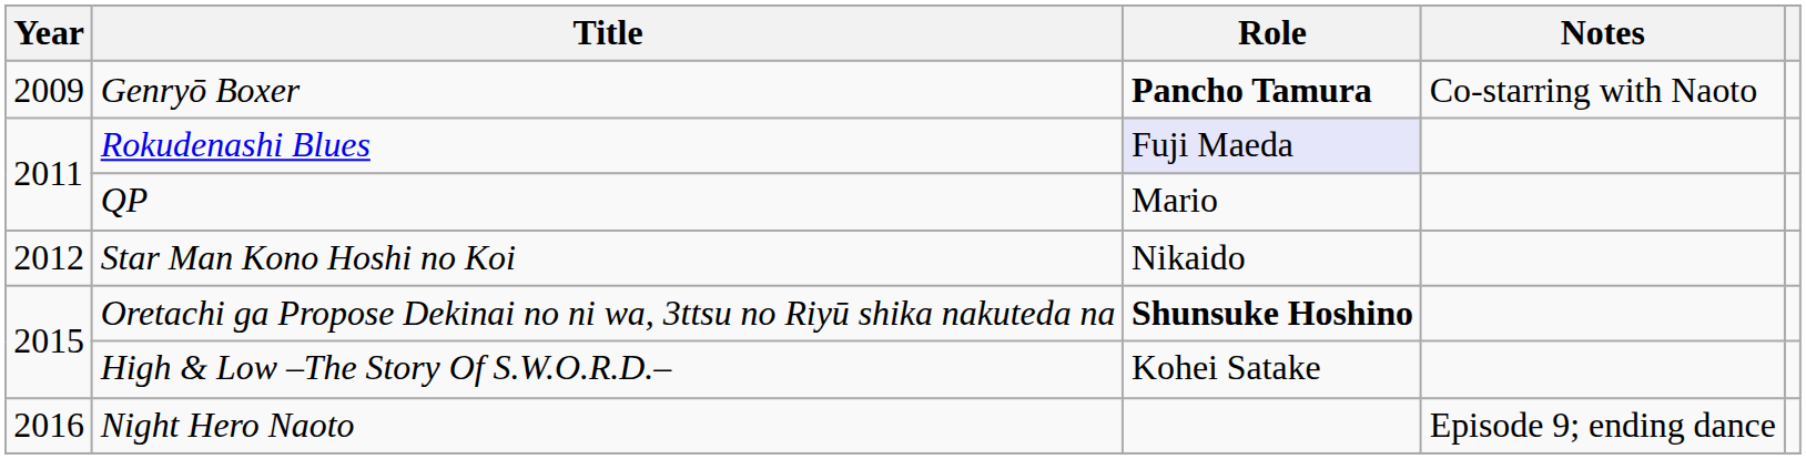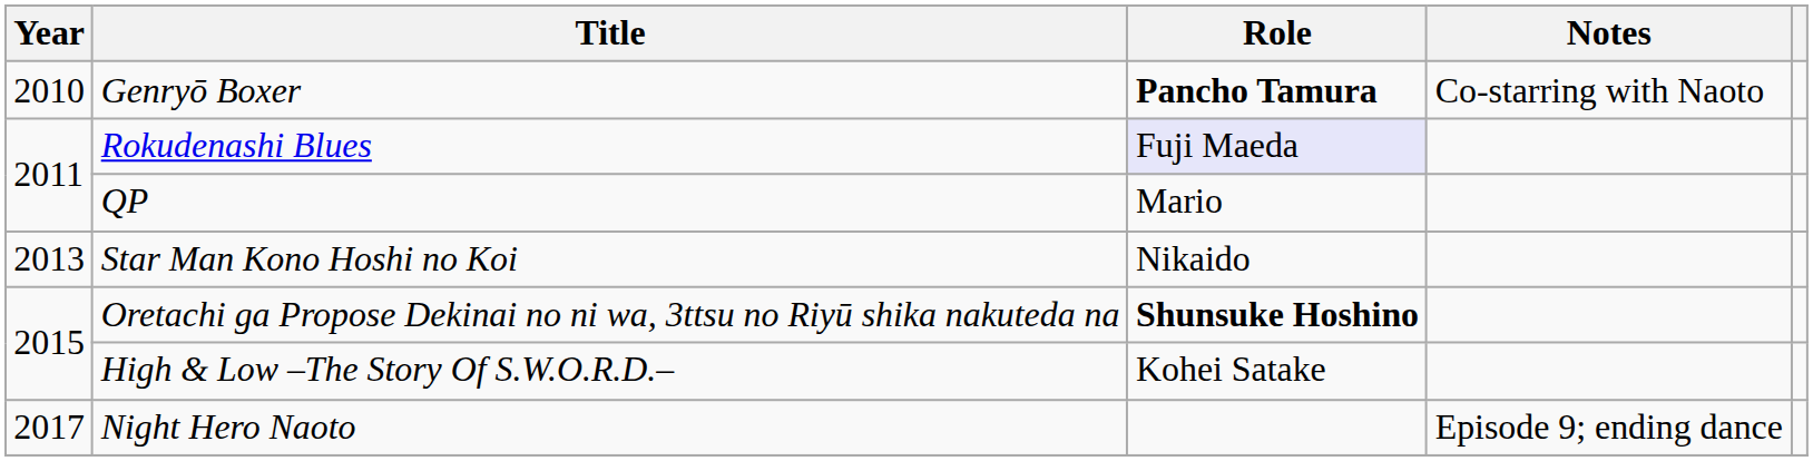 <table class="wikitable">
 <tr>
 <th>Year</th>
 <th>Title</th>
 <th>Role</th>
 <th>Notes</th>
 <th></th>
 </tr>
 <tr>
-<td>2009</td>
+<td>2010</td>
 <td><em>Genryō Boxer</em></td>
 <td><strong>Pancho Tamura</strong></td>
 <td>Co-starring with Naoto</td>
 <td></td>
 </tr>
 <tr>
 <td rowspan="2">2011</td>
 <td><em><a href='#'>Rokudenashi Blues</a></em></td>
 <td style="background: lavender;">Fuji Maeda</td>
 <td></td>
 <td></td>
 </tr>
 <tr>
 <td><em>QP</em></td>
 <td>Mario</td>
 <td></td>
 <td></td>
 </tr>
 <tr>
-<td>2012</td>
+<td>2013</td>
 <td><em>Star Man Kono Hoshi no Koi</em></td>
 <td>Nikaido</td>
 <td></td>
 <td></td>
 </tr>
 <tr>
 <td rowspan="2">2015</td>
 <td><em>Oretachi ga Propose Dekinai no ni wa, 3ttsu no Riyū shika nakuteda na</em></td>
 <td><strong>Shunsuke Hoshino</strong></td>
 <td></td>
 <td></td>
 </tr>
 <tr>
 <td><em>High & Low –The Story Of S.W.O.R.D.–</em></td>
 <td>Kohei Satake</td>
 <td></td>
 <td></td>
 </tr>
 <tr>
-<td>2016</td>
+<td>2017</td>
 <td><em>Night Hero Naoto</em></td>
 <td></td>
 <td>Episode 9; ending dance</td>
 <td></td>
 </tr>
 <tr>
 </tr>
 </table>
